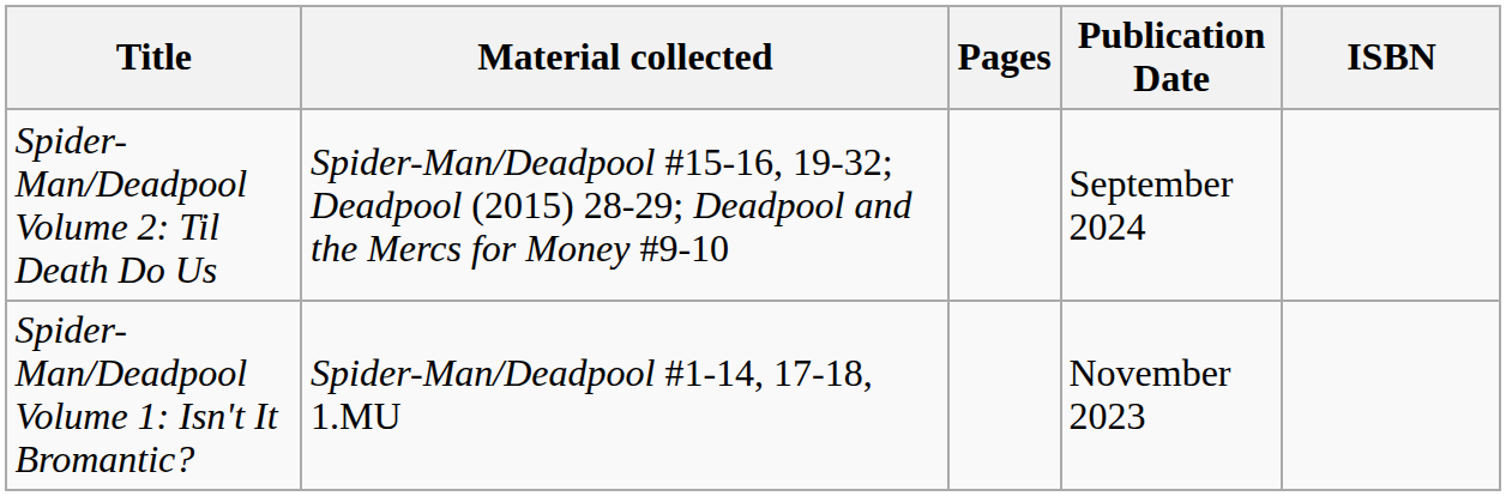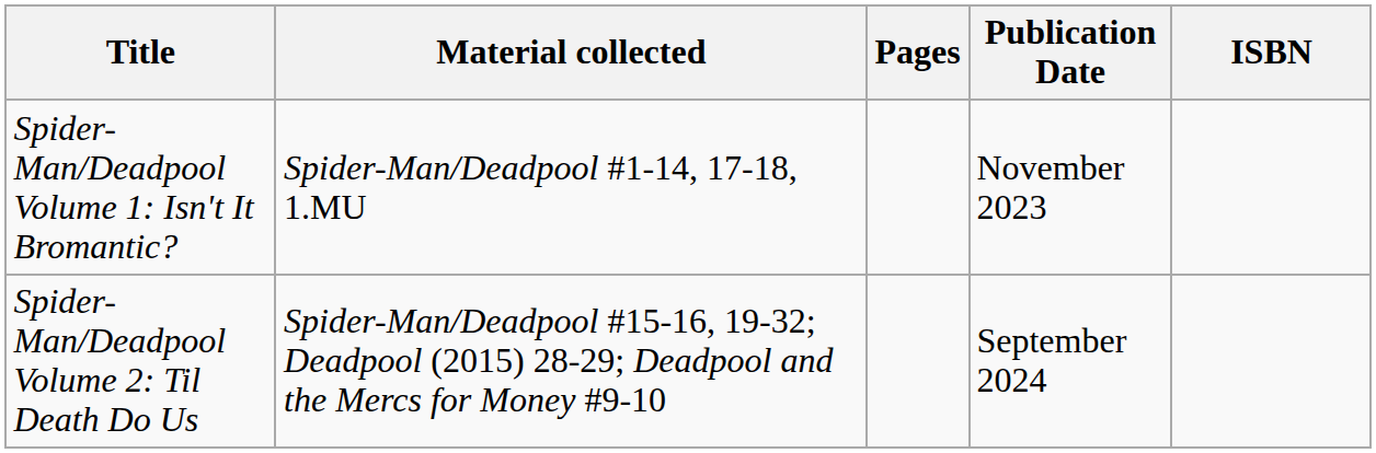 <table class="wikitable" style="text-align:left;" width="100%">
 <tr>
 <th width="20%">Title</th>
 <th width="45%">Material collected</th>
 <th width="5%">Pages</th>
 <th width="15%">Publication Date</th>
 <th width="15%">ISBN</th>
 </tr>
 <tr>
+<td><em>Spider-Man/Deadpool Volume 1: Isn't It Bromantic?</em></td>
+<td><em>Spider-Man/Deadpool</em> #1-14, 17-18, 1.MU</td>
+<td></td>
+<td>November 2023</td>
+<td></td>
+</tr>
+<tr>
 <td><em>Spider-Man/Deadpool Volume 2: Til Death Do Us</em></td>
 <td><em>Spider-Man/Deadpool</em> #15-16, 19-32; <em>Deadpool</em> (2015) 28-29; <em>Deadpool and the Mercs for Money</em> #9-10</td>
 <td></td>
 <td>September 2024</td>
 <td></td>
 </tr>
-<tr>
-<td><em>Spider-Man/Deadpool Volume 1: Isn't It Bromantic?</em></td>
-<td><em>Spider-Man/Deadpool</em> #1-14, 17-18, 1.MU</td>
-<td></td>
-<td>November 2023</td>
-<td></td>
-</tr>
 </table>
